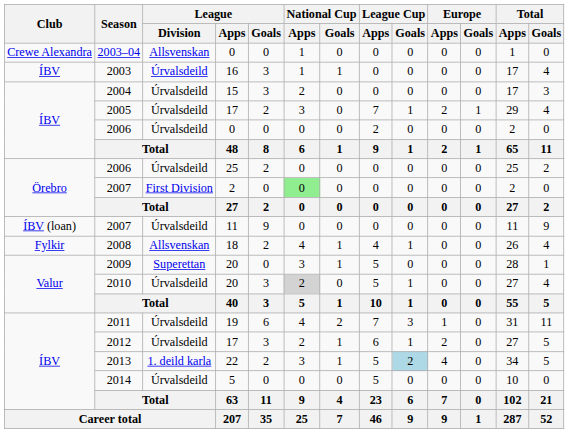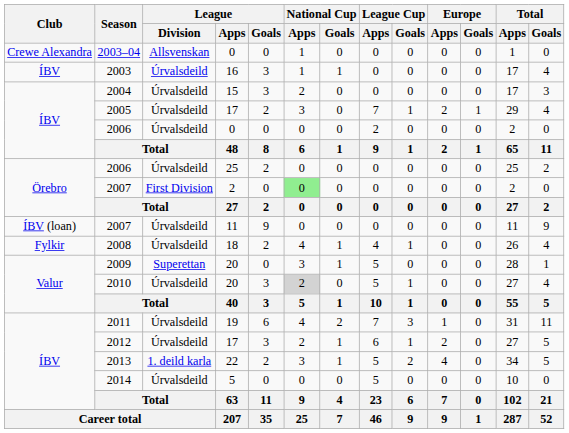 <table class="wikitable" style="text-align: center;">
 <tr>
 <th rowspan="2">Club</th>
 <th rowspan="2">Season</th>
 <th colspan="3">League</th>
 <th colspan="2">National Cup</th>
 <th colspan="2">League Cup</th>
 <th colspan="2">Europe</th>
 <th colspan="2">Total</th>
 </tr>
 <tr>
 <th>Division</th>
 <th>Apps</th>
 <th>Goals</th>
 <th>Apps</th>
 <th>Goals</th>
 <th>Apps</th>
 <th>Goals</th>
 <th>Apps</th>
 <th>Goals</th>
 <th>Apps</th>
 <th>Goals</th>
 </tr>
 <tr>
 <td><a href='#'>Crewe Alexandra</a></td>
 <td><a href='#'>2003–04</a></td>
 <td><a href='#'>Allsvenskan</a></td>
 <td>0</td>
 <td>0</td>
 <td>1</td>
 <td>0</td>
 <td>0</td>
 <td>0</td>
 <td>0</td>
 <td>0</td>
 <td>1</td>
 <td>0</td>
 </tr>
 <tr>
 <td><a href='#'>ÍBV</a></td>
 <td>2003</td>
 <td><a href='#'>Úrvalsdeild</a></td>
 <td>16</td>
 <td>3</td>
 <td>1</td>
 <td>1</td>
 <td>0</td>
 <td>0</td>
 <td>0</td>
 <td>0</td>
 <td>17</td>
 <td>4</td>
 </tr>
 <tr>
 <td rowspan="4" valign=center><a href='#'>ÍBV</a></td>
 <td>2004</td>
 <td>Úrvalsdeild</td>
 <td>15</td>
 <td>3</td>
 <td>2</td>
 <td>0</td>
 <td>0</td>
 <td>0</td>
 <td>0</td>
 <td>0</td>
 <td>17</td>
 <td>3</td>
 </tr>
 <tr>
 <td>2005</td>
 <td>Úrvalsdeild</td>
 <td>17</td>
 <td>2</td>
 <td>3</td>
 <td>0</td>
 <td>7</td>
 <td>1</td>
 <td>2</td>
 <td>1</td>
 <td>29</td>
 <td>4</td>
 </tr>
 <tr>
 <td>2006</td>
 <td>Úrvalsdeild</td>
 <td>0</td>
 <td>0</td>
 <td>0</td>
 <td>0</td>
 <td>2</td>
 <td>0</td>
 <td>0</td>
 <td>0</td>
 <td>2</td>
 <td>0</td>
 </tr>
 <tr>
 <th colspan="2">Total</th>
 <th>48</th>
 <th>8</th>
 <th>6</th>
 <th>1</th>
 <th>9</th>
 <th>1</th>
 <th>2</th>
 <th>1</th>
 <th>65</th>
 <th>11</th>
 </tr>
 <tr>
 <td rowspan="3" valign=center><a href='#'>Örebro</a></td>
 <td>2006</td>
 <td>Úrvalsdeild</td>
 <td>25</td>
 <td>2</td>
 <td>0</td>
 <td>0</td>
 <td>0</td>
 <td>0</td>
 <td>0</td>
 <td>0</td>
 <td>25</td>
 <td>2</td>
 </tr>
 <tr>
 <td>2007</td>
 <td><a href='#'>First Division</a></td>
 <td>2</td>
 <td>0</td>
 <td style="background: lightgreen;">0</td>
 <td>0</td>
 <td>0</td>
 <td>0</td>
 <td>0</td>
 <td>0</td>
 <td>2</td>
 <td>0</td>
 </tr>
 <tr>
 <th colspan="2">Total</th>
 <th>27</th>
 <th>2</th>
 <th>0</th>
 <th>0</th>
 <th>0</th>
 <th>0</th>
 <th>0</th>
 <th>0</th>
 <th>27</th>
 <th>2</th>
 </tr>
 <tr>
 <td><a href='#'>ÍBV</a> (loan)</td>
 <td>2007</td>
 <td>Úrvalsdeild</td>
 <td>11</td>
 <td>9</td>
 <td>0</td>
 <td>0</td>
 <td>0</td>
 <td>0</td>
 <td>0</td>
 <td>0</td>
 <td>11</td>
 <td>9</td>
 </tr>
 <tr>
 <td><a href='#'>Fylkir</a></td>
 <td>2008</td>
-<td><a href='#'>Allsvenskan</a></td>
+<td>Úrvalsdeild</td>
 <td>18</td>
 <td>2</td>
 <td>4</td>
 <td>1</td>
 <td>4</td>
 <td>1</td>
 <td>0</td>
 <td>0</td>
 <td>26</td>
 <td>4</td>
 </tr>
 <tr>
 <td rowspan="3" valign=center><a href='#'>Valur</a></td>
 <td>2009</td>
 <td><a href='#'>Superettan</a></td>
 <td>20</td>
 <td>0</td>
 <td>3</td>
 <td>1</td>
 <td>5</td>
 <td>0</td>
 <td>0</td>
 <td>0</td>
 <td>28</td>
 <td>1</td>
 </tr>
 <tr>
 <td>2010</td>
 <td>Úrvalsdeild</td>
 <td>20</td>
 <td>3</td>
 <td style="background: lightgrey;">2</td>
 <td>0</td>
 <td>5</td>
 <td>1</td>
 <td>0</td>
 <td>0</td>
 <td>27</td>
 <td>4</td>
 </tr>
 <tr>
 <th colspan="2">Total</th>
 <th>40</th>
 <th>3</th>
 <th>5</th>
 <th>1</th>
 <th>10</th>
 <th>1</th>
 <th>0</th>
 <th>0</th>
 <th>55</th>
 <th>5</th>
 </tr>
 <tr>
 <td rowspan="5" valign=center><a href='#'>ÍBV</a></td>
 <td>2011</td>
 <td>Úrvalsdeild</td>
 <td>19</td>
 <td>6</td>
 <td>4</td>
 <td>2</td>
 <td>7</td>
 <td>3</td>
 <td>1</td>
 <td>0</td>
 <td>31</td>
 <td>11</td>
 </tr>
 <tr>
 <td>2012</td>
 <td>Úrvalsdeild</td>
 <td>17</td>
 <td>3</td>
 <td>2</td>
 <td>1</td>
 <td>6</td>
 <td>1</td>
 <td>2</td>
 <td>0</td>
 <td>27</td>
 <td>5</td>
 </tr>
 <tr>
 <td>2013</td>
 <td><a href='#'>1. deild karla</a></td>
 <td>22</td>
 <td>2</td>
 <td>3</td>
 <td>1</td>
 <td>5</td>
-<td style="background: lightblue;">2</td>
+<td>2</td>
 <td>4</td>
 <td>0</td>
 <td>34</td>
 <td>5</td>
 </tr>
 <tr>
 <td>2014</td>
 <td>Úrvalsdeild</td>
 <td>5</td>
 <td>0</td>
 <td>0</td>
 <td>0</td>
 <td>5</td>
 <td>0</td>
 <td>0</td>
 <td>0</td>
 <td>10</td>
 <td>0</td>
 </tr>
 <tr>
 <th colspan="2">Total</th>
 <th>63</th>
 <th>11</th>
 <th>9</th>
 <th>4</th>
 <th>23</th>
 <th>6</th>
 <th>7</th>
 <th>0</th>
 <th>102</th>
 <th>21</th>
 </tr>
 <tr>
 <th colspan="3">Career total</th>
 <th>207</th>
 <th>35</th>
 <th>25</th>
 <th>7</th>
 <th>46</th>
 <th>9</th>
 <th>9</th>
 <th>1</th>
 <th>287</th>
 <th>52</th>
 </tr>
 </table>
